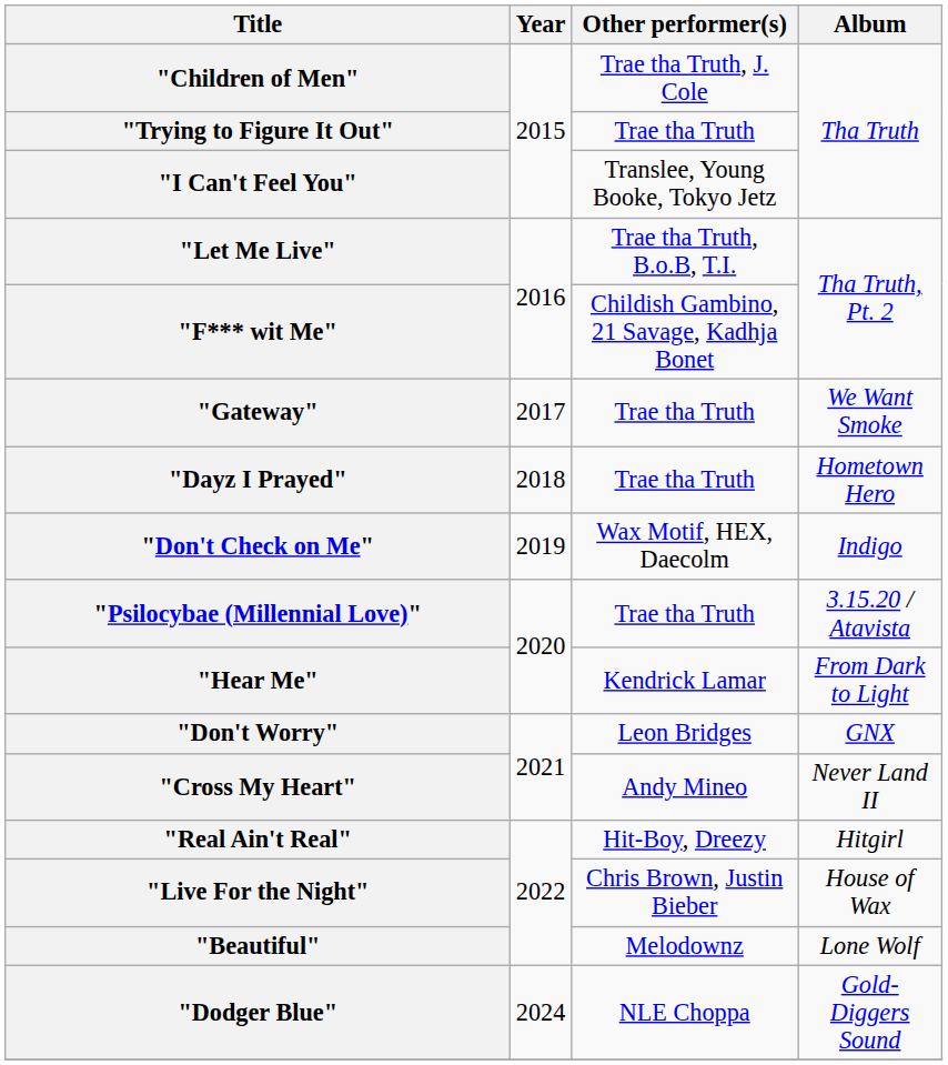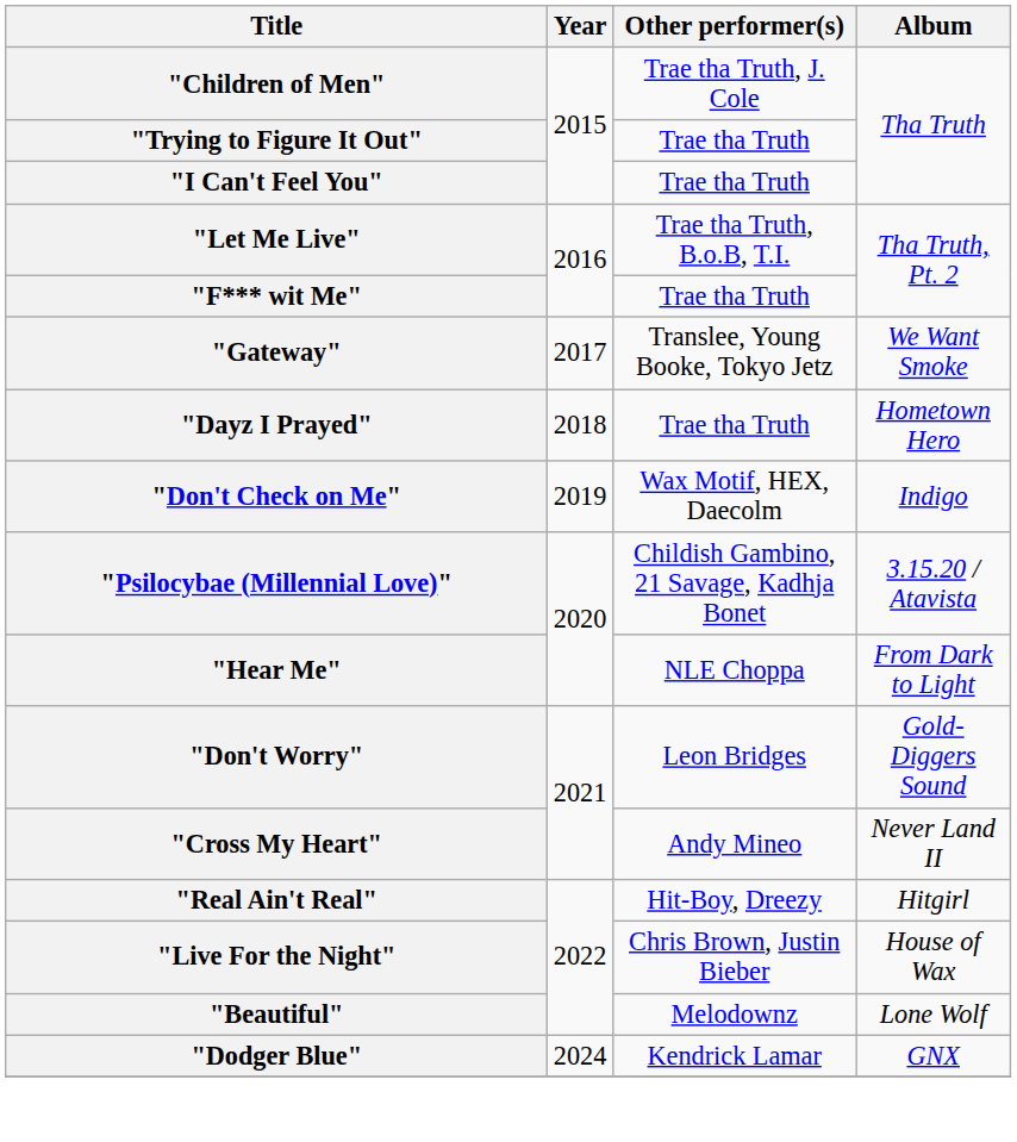 <table class="wikitable plainrowheaders" style="text-align:center;">
 <tr>
 <th scope="col" style="width:20em;">Title</th>
 <th scope="col">Year</th>
 <th scope="col">Other performer(s)</th>
 <th scope="col">Album</th>
 </tr>
 <tr>
 <th scope="row">"Children of Men"</th>
 <td rowspan="3">2015</td>
 <td><a href='#'>Trae tha Truth</a>, <a href='#'>J. Cole</a></td>
 <td rowspan="3"><em><a href='#'>Tha Truth</a></em></td>
 </tr>
 <tr>
 <th scope="row">"Trying to Figure It Out"</th>
 <td><a href='#'>Trae tha Truth</a></td>
 </tr>
 <tr>
 <th scope="row">"I Can't Feel You"</th>
-<td>Translee, Young Booke, Tokyo Jetz</td>
+<td><a href='#'>Trae tha Truth</a></td>
 </tr>
 <tr>
 <th scope="row">"Let Me Live"</th>
 <td rowspan="2">2016</td>
 <td><a href='#'>Trae tha Truth</a>, <a href='#'>B.o.B</a>, <a href='#'>T.I.</a></td>
 <td rowspan="2"><em><a href='#'>Tha Truth, Pt. 2</a></em></td>
 </tr>
 <tr>
 <th scope="row">"F*** wit Me"</th>
-<td><a href='#'>Childish Gambino</a>, <a href='#'>21 Savage</a>, <a href='#'>Kadhja Bonet</a></td>
+<td><a href='#'>Trae tha Truth</a></td>
 </tr>
 <tr>
 <th scope="row">"Gateway"</th>
 <td>2017</td>
-<td><a href='#'>Trae tha Truth</a></td>
+<td>Translee, Young Booke, Tokyo Jetz</td>
 <td><em><a href='#'>We Want Smoke</a></em></td>
 </tr>
 <tr>
 <th scope="row">"Dayz I Prayed"</th>
 <td>2018</td>
 <td><a href='#'>Trae tha Truth</a></td>
 <td><em><a href='#'>Hometown Hero</a></em></td>
 </tr>
 <tr>
 <th scope="row">"<a href='#'>Don't Check on Me</a>"</th>
 <td>2019</td>
 <td><a href='#'>Wax Motif</a>, HEX, Daecolm</td>
 <td><em><a href='#'>Indigo</a></em></td>
 </tr>
 <tr>
 <th scope="row">"<a href='#'>Psilocybae (Millennial Love)</a>"</th>
 <td rowspan="2">2020</td>
-<td><a href='#'>Trae tha Truth</a></td>
+<td><a href='#'>Childish Gambino</a>, <a href='#'>21 Savage</a>, <a href='#'>Kadhja Bonet</a></td>
 <td><em><a href='#'>3.15.20</a> / <a href='#'>Atavista</a></em></td>
 </tr>
 <tr>
 <th scope="row">"Hear Me"</th>
-<td><a href='#'>Kendrick Lamar</a></td>
+<td><a href='#'>NLE Choppa</a></td>
 <td><em><a href='#'>From Dark to Light</a></em></td>
 </tr>
 <tr>
 <th scope="row">"Don't Worry"</th>
 <td rowspan="2">2021</td>
 <td><a href='#'>Leon Bridges</a></td>
-<td><em><a href='#'>GNX</a></em></td>
+<td><em><a href='#'>Gold-Diggers Sound</a></em></td>
 </tr>
 <tr>
 <th scope="row">"Cross My Heart"</th>
 <td><a href='#'>Andy Mineo</a></td>
 <td><em>Never Land II</em></td>
 </tr>
 <tr>
 <th scope="row">"Real Ain't Real"</th>
 <td rowspan="3">2022</td>
 <td><a href='#'>Hit-Boy</a>, <a href='#'>Dreezy</a></td>
 <td><em>Hitgirl</em></td>
 </tr>
 <tr>
 <th scope="row">"Live For the Night"</th>
 <td><a href='#'>Chris Brown</a>, <a href='#'>Justin Bieber</a></td>
 <td><em>House of Wax</em></td>
 </tr>
 <tr>
 <th scope="row">"Beautiful"</th>
 <td><a href='#'>Melodownz</a></td>
 <td><em>Lone Wolf</em></td>
 </tr>
 <tr>
 <th scope="row">"Dodger Blue"</th>
 <td>2024</td>
-<td><a href='#'>NLE Choppa</a></td>
-<td><em><a href='#'>Gold-Diggers Sound</a></em></td>
+<td><a href='#'>Kendrick Lamar</a></td>
+<td><em><a href='#'>GNX</a></em></td>
 </tr>
 <tr>
 </tr>
 </table>
